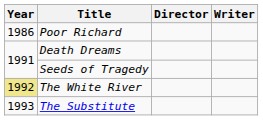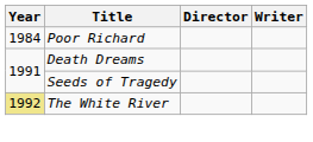 <table class="wikitable">
 <tr>
 <th>Year</th>
 <th>Title</th>
 <th>Director</th>
 <th>Writer</th>
 </tr>
 <tr>
-<td>1986</td>
+<td>1984</td>
 <td><em>Poor Richard</em></td>
 <td></td>
 <td></td>
 </tr>
 <tr>
 <td rowspan=2>1991</td>
 <td><em>Death Dreams</em></td>
 <td></td>
 <td></td>
 </tr>
 <tr>
 <td><em>Seeds of Tragedy</em></td>
 <td></td>
 <td></td>
 </tr>
 <tr>
 <td style="background: khaki;">1992</td>
 <td><em>The White River</em></td>
 <td></td>
 <td></td>
 </tr>
-<tr>
-<td>1993</td>
-<td><em><a href='#'>The Substitute</a></em></td>
-<td></td>
-<td></td>
-</tr>
 </table>
